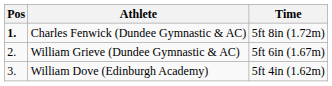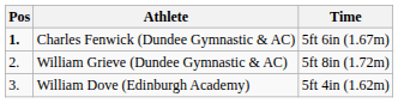 <table class="wikitable">
 <tr>
 <th>Pos</th>
 <th>Athlete</th>
 <th>Time</th>
 </tr>
 <tr>
 <td><strong>1.</strong></td>
 <td>Charles Fenwick (Dundee Gymnastic & AC)</td>
-<td>5ft 8in (1.72m)</td>
+<td>5ft 6in (1.67m)</td>
 </tr>
 <tr>
 <td>2.</td>
 <td>William Grieve (Dundee Gymnastic & AC)</td>
-<td>5ft 6in (1.67m)</td>
+<td>5ft 8in (1.72m)</td>
 </tr>
 <tr>
 <td>3.</td>
 <td>William Dove (Edinburgh Academy)</td>
 <td>5ft 4in (1.62m)</td>
 </tr>
 </table>
